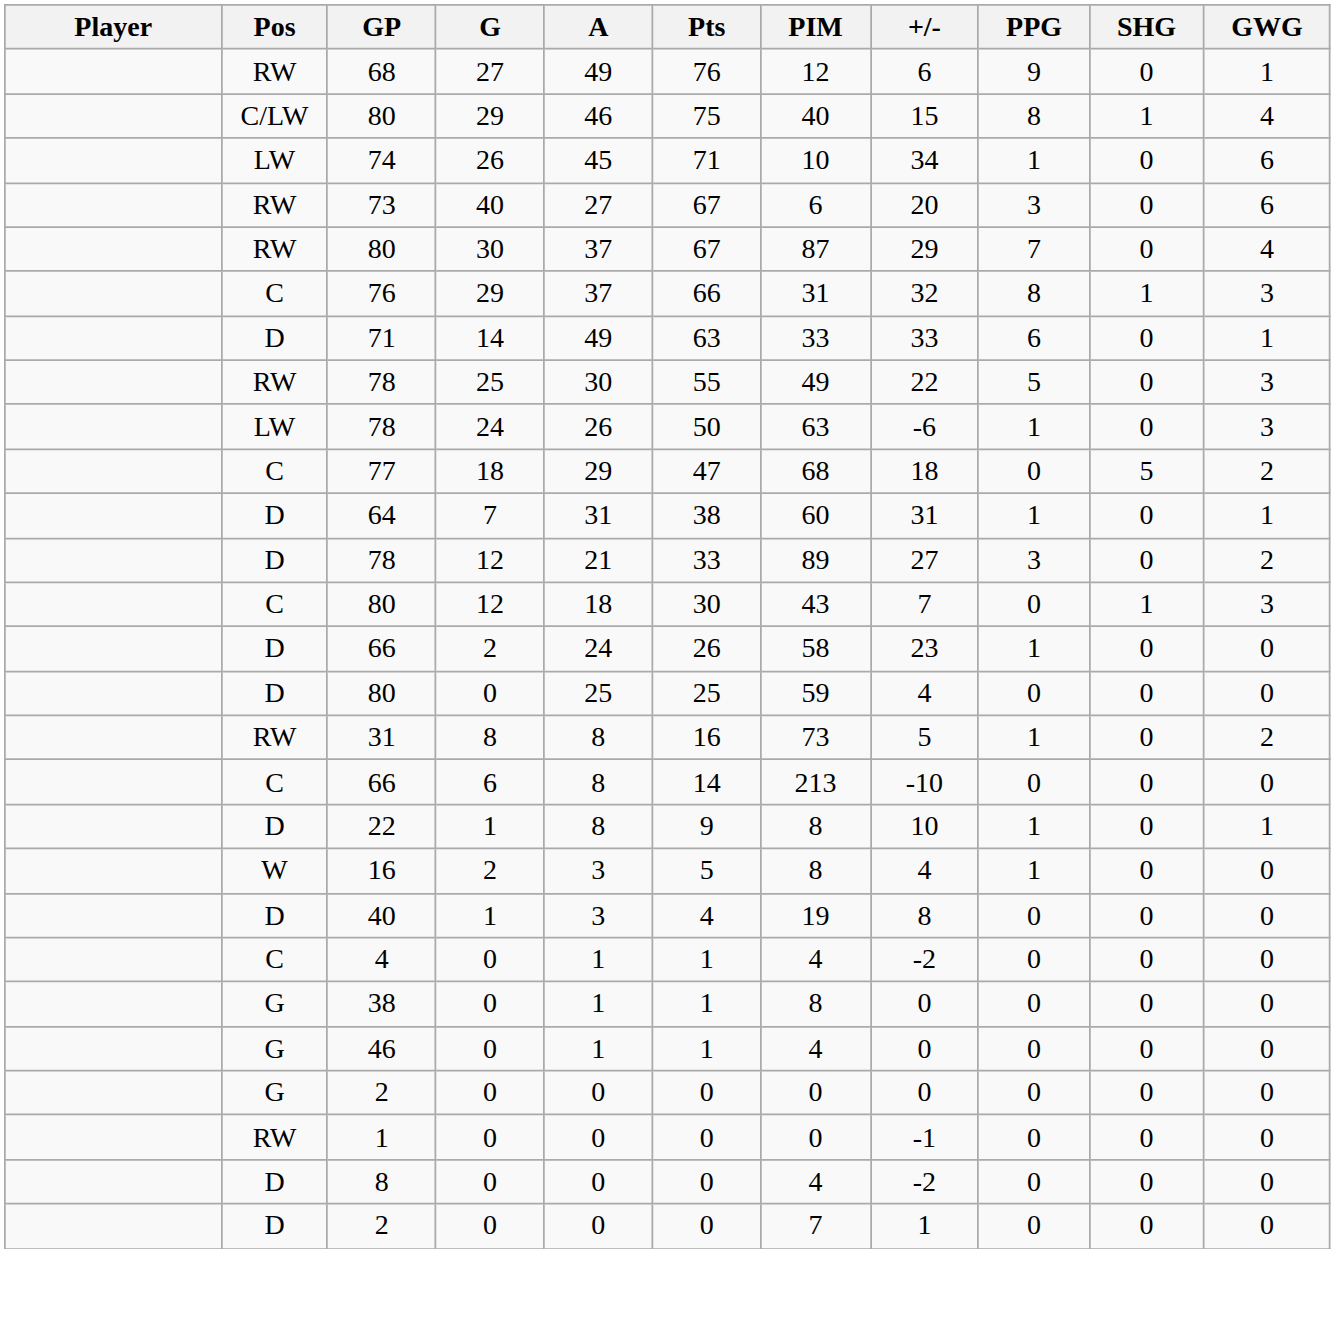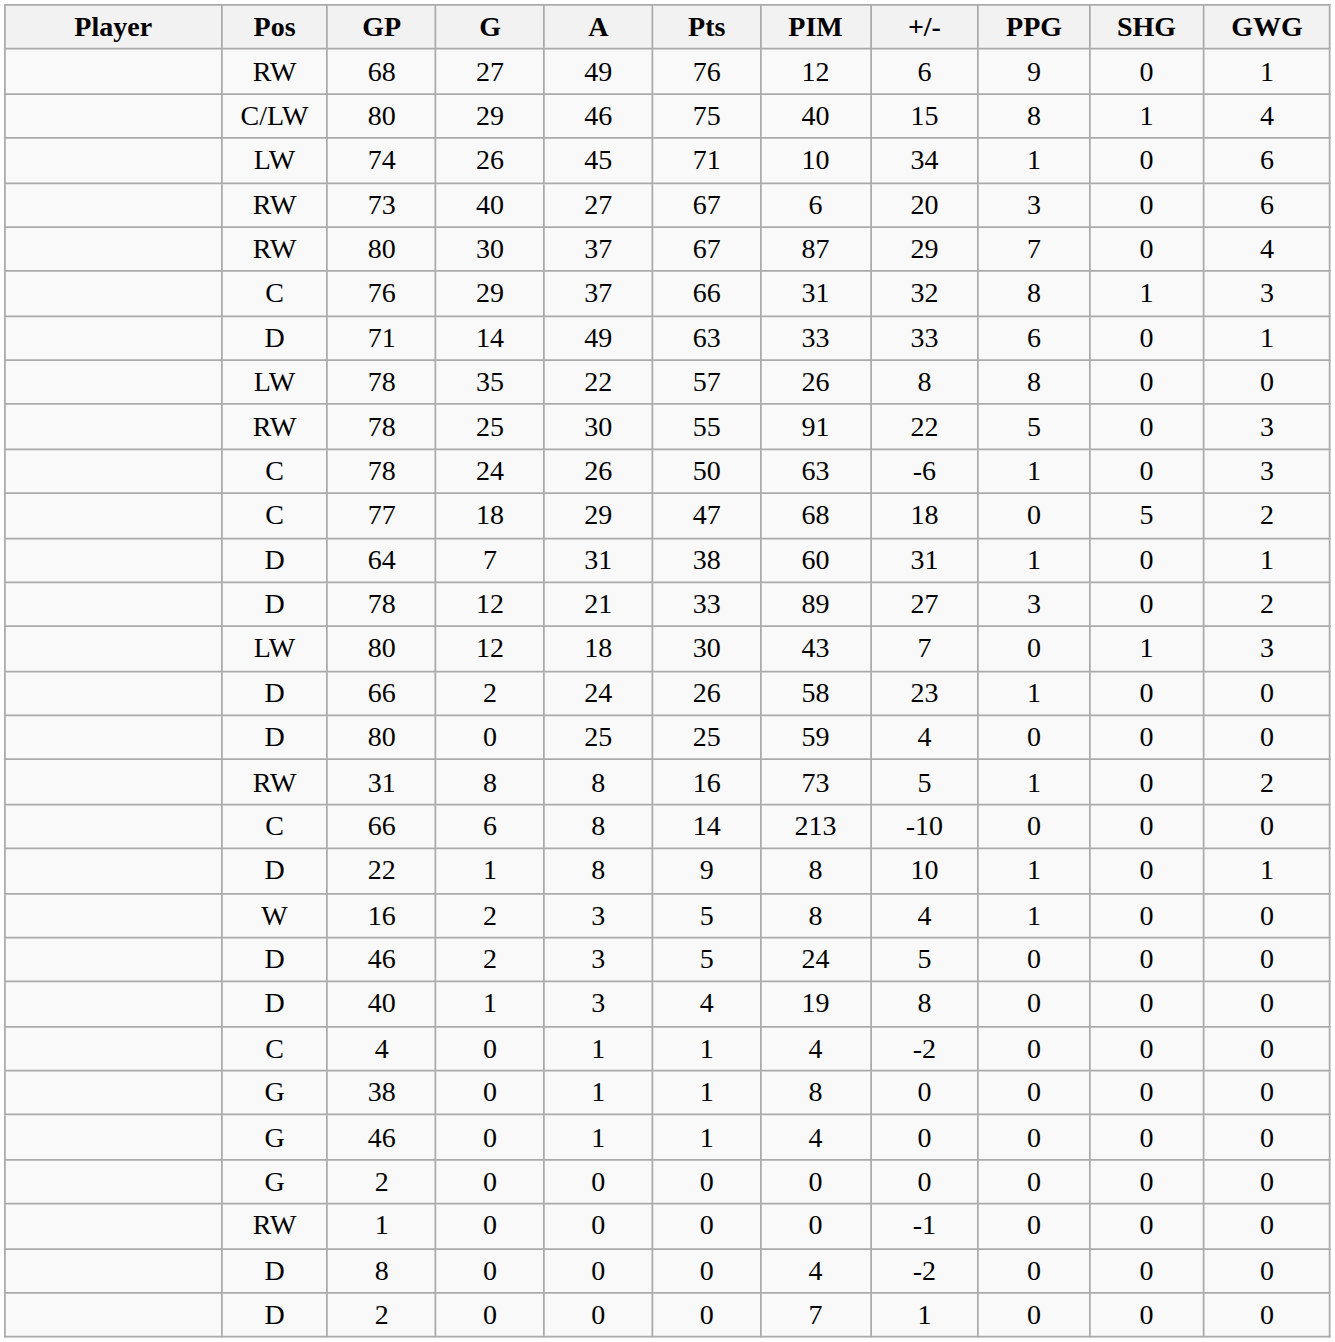 <table class="wikitable sortable" width="60%">
 <tr ALIGN="center">
 <th bgcolor="#DDDDFF" width="10%">Player</th>
 <th bgcolor="#DDDDFF" width="3%" title="Position">Pos</th>
 <th bgcolor="#DDDDFF" width="5%" title="Games played">GP</th>
 <th bgcolor="#DDDDFF" width="5%" title="Goals">G</th>
 <th bgcolor="#DDDDFF" width="5%" title="Assists">A</th>
 <th bgcolor="#DDDDFF" width="5%" title="Points">Pts</th>
 <th bgcolor="#DDDDFF" width="5%" title="Penalties in Minutes">PIM</th>
 <th bgcolor="#DDDDFF" width="5%" title="Plus/Minus">+/-</th>
 <th bgcolor="#DDDDFF" width="5%" title="Power Play Goals">PPG</th>
 <th bgcolor="#DDDDFF" width="5%" title="Short-handed Goals">SHG</th>
 <th bgcolor="#DDDDFF" width="5%" title="Game-winning Goals">GWG</th>
 </tr>
 <tr align="center">
 <td align="right"></td>
 <td>RW</td>
 <td>68</td>
 <td>27</td>
 <td>49</td>
 <td>76</td>
 <td>12</td>
 <td>6</td>
 <td>9</td>
 <td>0</td>
 <td>1</td>
 </tr>
 <tr align="center">
 <td align="right"></td>
 <td>C/LW</td>
 <td>80</td>
 <td>29</td>
 <td>46</td>
 <td>75</td>
 <td>40</td>
 <td>15</td>
 <td>8</td>
 <td>1</td>
 <td>4</td>
 </tr>
 <tr align="center">
 <td align="right"></td>
 <td>LW</td>
 <td>74</td>
 <td>26</td>
 <td>45</td>
 <td>71</td>
 <td>10</td>
 <td>34</td>
 <td>1</td>
 <td>0</td>
 <td>6</td>
 </tr>
 <tr align="center">
 <td align="right"></td>
 <td>RW</td>
 <td>73</td>
 <td>40</td>
 <td>27</td>
 <td>67</td>
 <td>6</td>
 <td>20</td>
 <td>3</td>
 <td>0</td>
 <td>6</td>
 </tr>
 <tr align="center">
 <td align="right"></td>
 <td>RW</td>
 <td>80</td>
 <td>30</td>
 <td>37</td>
 <td>67</td>
 <td>87</td>
 <td>29</td>
 <td>7</td>
 <td>0</td>
 <td>4</td>
 </tr>
 <tr align="center">
 <td align="right"></td>
 <td>C</td>
 <td>76</td>
 <td>29</td>
 <td>37</td>
 <td>66</td>
 <td>31</td>
 <td>32</td>
 <td>8</td>
 <td>1</td>
 <td>3</td>
 </tr>
 <tr align="center">
 <td align="right"></td>
 <td>D</td>
 <td>71</td>
 <td>14</td>
 <td>49</td>
 <td>63</td>
 <td>33</td>
 <td>33</td>
 <td>6</td>
 <td>0</td>
 <td>1</td>
 </tr>
 <tr align="center">
 <td align="right"></td>
+<td>LW</td>
+<td>78</td>
+<td>35</td>
+<td>22</td>
+<td>57</td>
+<td>26</td>
+<td>8</td>
+<td>8</td>
+<td>0</td>
+<td>0</td>
+</tr>
+<tr align="center">
+<td align="right"></td>
 <td>RW</td>
 <td>78</td>
 <td>25</td>
 <td>30</td>
 <td>55</td>
-<td>49</td>
+<td>91</td>
 <td>22</td>
 <td>5</td>
 <td>0</td>
 <td>3</td>
 </tr>
 <tr align="center">
 <td align="right"></td>
-<td>LW</td>
+<td>C</td>
 <td>78</td>
 <td>24</td>
 <td>26</td>
 <td>50</td>
 <td>63</td>
 <td>-6</td>
 <td>1</td>
 <td>0</td>
 <td>3</td>
 </tr>
 <tr align="center">
 <td align="right"></td>
 <td>C</td>
 <td>77</td>
 <td>18</td>
 <td>29</td>
 <td>47</td>
 <td>68</td>
 <td>18</td>
 <td>0</td>
 <td>5</td>
 <td>2</td>
 </tr>
 <tr align="center">
 <td align="right"></td>
 <td>D</td>
 <td>64</td>
 <td>7</td>
 <td>31</td>
 <td>38</td>
 <td>60</td>
 <td>31</td>
 <td>1</td>
 <td>0</td>
 <td>1</td>
 </tr>
 <tr align="center">
 <td align="right"></td>
 <td>D</td>
 <td>78</td>
 <td>12</td>
 <td>21</td>
 <td>33</td>
 <td>89</td>
 <td>27</td>
 <td>3</td>
 <td>0</td>
 <td>2</td>
 </tr>
 <tr align="center">
 <td align="right"></td>
-<td>C</td>
+<td>LW</td>
 <td>80</td>
 <td>12</td>
 <td>18</td>
 <td>30</td>
 <td>43</td>
 <td>7</td>
 <td>0</td>
 <td>1</td>
 <td>3</td>
 </tr>
 <tr align="center">
 <td align="right"></td>
 <td>D</td>
 <td>66</td>
 <td>2</td>
 <td>24</td>
 <td>26</td>
 <td>58</td>
 <td>23</td>
 <td>1</td>
 <td>0</td>
 <td>0</td>
 </tr>
 <tr align="center">
 <td align="right"></td>
 <td>D</td>
 <td>80</td>
 <td>0</td>
 <td>25</td>
 <td>25</td>
 <td>59</td>
 <td>4</td>
 <td>0</td>
 <td>0</td>
 <td>0</td>
 </tr>
 <tr align="center">
 <td align="right"></td>
 <td>RW</td>
 <td>31</td>
 <td>8</td>
 <td>8</td>
 <td>16</td>
 <td>73</td>
 <td>5</td>
 <td>1</td>
 <td>0</td>
 <td>2</td>
 </tr>
 <tr align="center">
 <td align="right"></td>
 <td>C</td>
 <td>66</td>
 <td>6</td>
 <td>8</td>
 <td>14</td>
 <td>213</td>
 <td>-10</td>
 <td>0</td>
 <td>0</td>
 <td>0</td>
 </tr>
 <tr align="center">
 <td align="right"></td>
 <td>D</td>
 <td>22</td>
 <td>1</td>
 <td>8</td>
 <td>9</td>
 <td>8</td>
 <td>10</td>
 <td>1</td>
 <td>0</td>
 <td>1</td>
 </tr>
 <tr align="center">
 <td align="right"></td>
 <td>W</td>
 <td>16</td>
 <td>2</td>
 <td>3</td>
 <td>5</td>
 <td>8</td>
 <td>4</td>
 <td>1</td>
+<td>0</td>
+<td>0</td>
+</tr>
+<tr align="center">
+<td align="right"></td>
+<td>D</td>
+<td>46</td>
+<td>2</td>
+<td>3</td>
+<td>5</td>
+<td>24</td>
+<td>5</td>
+<td>0</td>
 <td>0</td>
 <td>0</td>
 </tr>
 <tr align="center">
 <td align="right"></td>
 <td>D</td>
 <td>40</td>
 <td>1</td>
 <td>3</td>
 <td>4</td>
 <td>19</td>
 <td>8</td>
 <td>0</td>
 <td>0</td>
 <td>0</td>
 </tr>
 <tr align="center">
 <td align="right"></td>
 <td>C</td>
 <td>4</td>
 <td>0</td>
 <td>1</td>
 <td>1</td>
 <td>4</td>
 <td>-2</td>
 <td>0</td>
 <td>0</td>
 <td>0</td>
 </tr>
 <tr align="center">
 <td align="right"></td>
 <td>G</td>
 <td>38</td>
 <td>0</td>
 <td>1</td>
 <td>1</td>
 <td>8</td>
 <td>0</td>
 <td>0</td>
 <td>0</td>
 <td>0</td>
 </tr>
 <tr align="center">
 <td align="right"></td>
 <td>G</td>
 <td>46</td>
 <td>0</td>
 <td>1</td>
 <td>1</td>
 <td>4</td>
 <td>0</td>
 <td>0</td>
 <td>0</td>
 <td>0</td>
 </tr>
 <tr align="center">
 <td align="right"></td>
 <td>G</td>
 <td>2</td>
 <td>0</td>
 <td>0</td>
 <td>0</td>
 <td>0</td>
 <td>0</td>
 <td>0</td>
 <td>0</td>
 <td>0</td>
 </tr>
 <tr align="center">
 <td align="right"></td>
 <td>RW</td>
 <td>1</td>
 <td>0</td>
 <td>0</td>
 <td>0</td>
 <td>0</td>
 <td>-1</td>
 <td>0</td>
 <td>0</td>
 <td>0</td>
 </tr>
 <tr align="center">
 <td align="right"></td>
 <td>D</td>
 <td>8</td>
 <td>0</td>
 <td>0</td>
 <td>0</td>
 <td>4</td>
 <td>-2</td>
 <td>0</td>
 <td>0</td>
 <td>0</td>
 </tr>
 <tr align="center">
 <td align="right"></td>
 <td>D</td>
 <td>2</td>
 <td>0</td>
 <td>0</td>
 <td>0</td>
 <td>7</td>
 <td>1</td>
 <td>0</td>
 <td>0</td>
 <td>0</td>
 </tr>
 </table>
